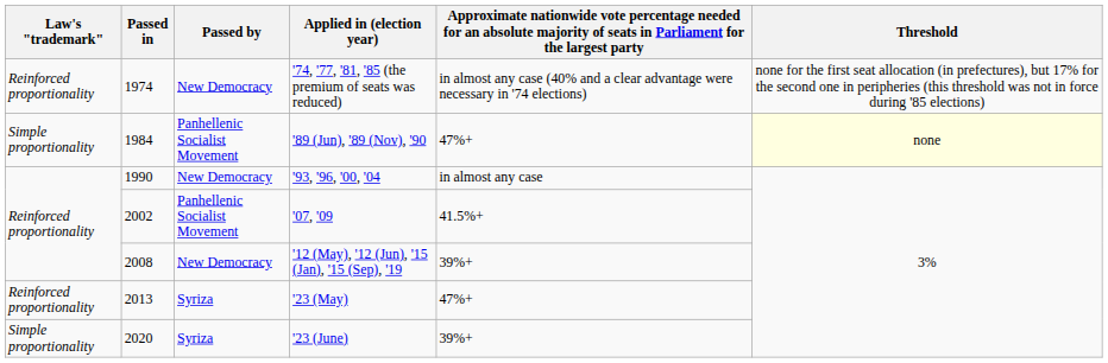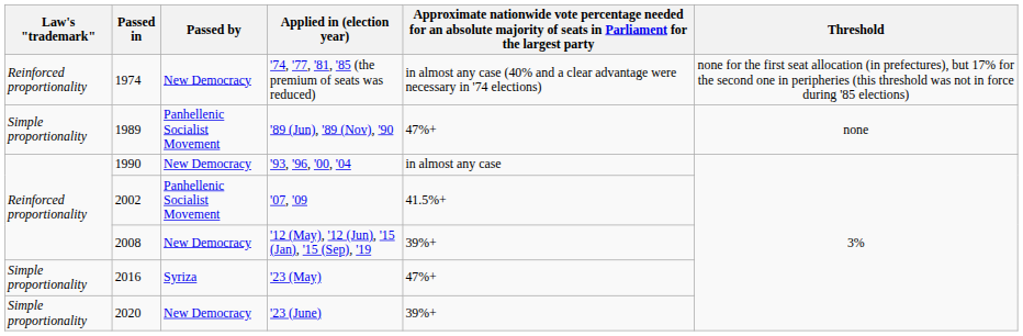 <table class="wikitable">
 <tr>
 <th>Law's "trademark"</th>
 <th>Passed in</th>
 <th>Passed by</th>
 <th>Applied in (election year)</th>
 <th>Approximate nationwide vote percentage needed for an absolute majority of seats in <a href='#'>Parliament</a> for the largest party</th>
 <th>Threshold</th>
 </tr>
 <tr>
 <td><em>Reinforced proportionality</em></td>
 <td>1974</td>
 <td><a href='#'>New Democracy</a></td>
 <td><a href='#'>'74</a>, <a href='#'>'77</a>, <a href='#'>'81</a>, <a href='#'>'85</a> (the premium of seats was reduced)</td>
 <td>in almost any case (40% and a clear advantage were necessary in '74 elections)</td>
 <td align="center">none for the first seat allocation (in prefectures), but 17% for the second one in peripheries (this threshold was not in force during '85 elections)</td>
 </tr>
 <tr>
 <td><em>Simple proportionality</em></td>
-<td>1984</td>
+<td>1989</td>
 <td><a href='#'>Panhellenic Socialist Movement</a></td>
 <td><a href='#'>'89 (Jun)</a>, <a href='#'>'89 (Nov)</a>, <a href='#'>'90</a></td>
 <td>47%+</td>
-<td align="center" style="background: lightyellow;">none</td>
+<td align="center">none</td>
 </tr>
 <tr>
 <td rowspan="3"><em>Reinforced proportionality</em></td>
 <td>1990</td>
 <td><a href='#'>New Democracy</a></td>
 <td><a href='#'>'93</a>, <a href='#'>'96</a>, <a href='#'>'00</a>, <a href='#'>'04</a></td>
 <td>in almost any case</td>
 <td rowspan="5" align="center">3%</td>
 </tr>
 <tr>
 <td>2002</td>
 <td><a href='#'>Panhellenic Socialist Movement</a></td>
 <td><a href='#'>'07</a>, <a href='#'>'09</a></td>
 <td>41.5%+</td>
 </tr>
 <tr>
 <td>2008</td>
 <td><a href='#'>New Democracy</a></td>
 <td><a href='#'>'12 (May)</a>, <a href='#'>'12 (Jun)</a>, <a href='#'>'15 (Jan)</a>, <a href='#'>'15 (Sep)</a>, <a href='#'>'19</a></td>
 <td>39%+</td>
 </tr>
 <tr>
-<td><em>Reinforced proportionality</em></td>
-<td>2013</td>
+<td><em>Simple proportionality</em></td>
+<td>2016</td>
 <td><a href='#'>Syriza</a></td>
 <td><a href='#'>'23 (May)</a></td>
 <td>47%+</td>
 </tr>
 <tr>
 <td><em>Simple proportionality</em></td>
 <td>2020</td>
-<td><a href='#'>Syriza</a></td>
+<td><a href='#'>New Democracy</a></td>
 <td><a href='#'>'23 (June)</a></td>
 <td>39%+</td>
 </tr>
 </table>
